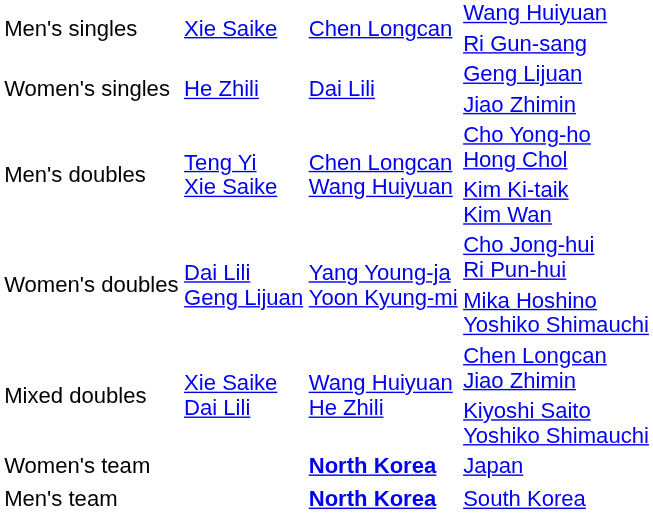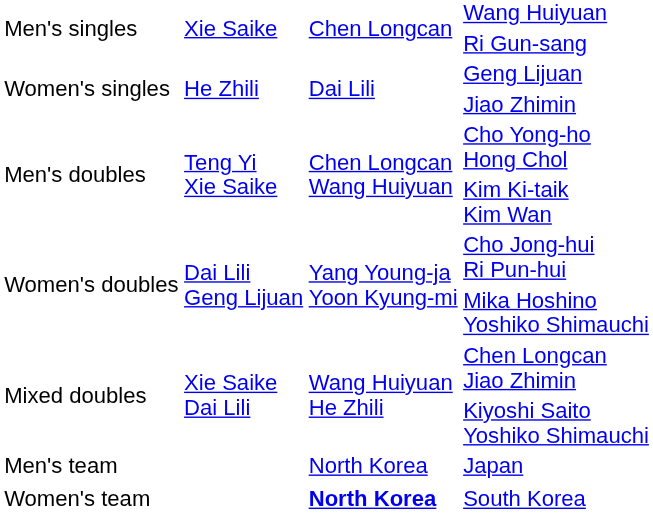 <table>
 <tr>
 <td rowspan=2>Men's singles <br></td>
 <td rowspan=2> <a href='#'>Xie Saike</a></td>
 <td rowspan=2> <a href='#'>Chen Longcan</a></td>
 <td> <a href='#'>Wang Huiyuan</a></td>
 </tr>
 <tr>
 <td> <a href='#'>Ri Gun-sang</a></td>
 </tr>
 <tr>
 <td rowspan=2>Women's singles <br></td>
 <td rowspan=2> <a href='#'>He Zhili</a></td>
 <td rowspan=2> <a href='#'>Dai Lili</a></td>
 <td> <a href='#'>Geng Lijuan</a></td>
 </tr>
 <tr>
 <td> <a href='#'>Jiao Zhimin</a></td>
 </tr>
 <tr>
 <td rowspan=2>Men's doubles <br></td>
 <td rowspan=2> <a href='#'>Teng Yi</a><br> <a href='#'>Xie Saike</a></td>
 <td rowspan=2> <a href='#'>Chen Longcan</a><br> <a href='#'>Wang Huiyuan</a></td>
 <td> <a href='#'>Cho Yong-ho</a><br> <a href='#'>Hong Chol</a></td>
 </tr>
 <tr>
 <td> <a href='#'>Kim Ki-taik</a><br> <a href='#'>Kim Wan</a></td>
 </tr>
 <tr>
 <td rowspan=2>Women's doubles <br></td>
 <td rowspan=2> <a href='#'>Dai Lili</a><br> <a href='#'>Geng Lijuan</a></td>
 <td rowspan=2> <a href='#'>Yang Young-ja</a><br> <a href='#'>Yoon Kyung-mi</a></td>
 <td> <a href='#'>Cho Jong-hui</a><br>  <a href='#'>Ri Pun-hui</a></td>
 </tr>
 <tr>
 <td> <a href='#'>Mika Hoshino</a><br> <a href='#'>Yoshiko Shimauchi</a></td>
 </tr>
 <tr>
 <td rowspan=2>Mixed doubles <br></td>
 <td rowspan=2> <a href='#'>Xie Saike</a><br> <a href='#'>Dai Lili</a></td>
 <td rowspan=2> <a href='#'>Wang Huiyuan</a><br> <a href='#'>He Zhili</a></td>
 <td> <a href='#'>Chen Longcan</a><br> <a href='#'>Jiao Zhimin</a></td>
 </tr>
 <tr>
 <td> <a href='#'>Kiyoshi Saito</a><br> <a href='#'>Yoshiko Shimauchi</a></td>
 </tr>
 <tr>
-<td rowspan=1>Women's team <br></td>
+<td rowspan=1>Men's team <br></td>
 <td rowspan=1></td>
-<td rowspan=1><strong> <a href='#'>North Korea</a></strong></td>
+<td rowspan=1> <a href='#'>North Korea</a></td>
 <td> <a href='#'>Japan</a></td>
 </tr>
 <tr>
 </tr>
 <tr>
-<td rowspan=1>Men's team <br></td>
+<td rowspan=1>Women's team <br></td>
 <td rowspan=1></td>
 <td rowspan=1><strong> <a href='#'>North Korea</a></strong></td>
 <td> <a href='#'>South Korea</a></td>
 </tr>
 <tr>
 </tr>
 </table>
